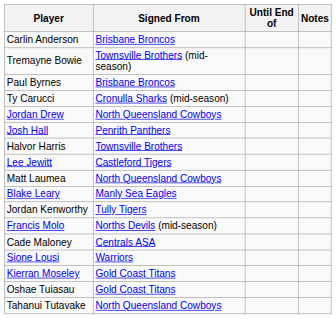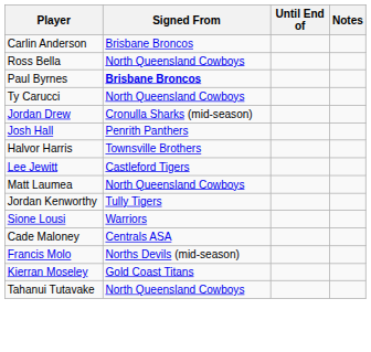 <table class="wikitable" style="font-size:90%">
 <tr style="background:#efefef;">
 <th style="width:120px;">Player</th>
 <th style="width:210px;">Signed From</th>
 <th style="width:70px;">Until End of</th>
 <th style="width:40px;">Notes</th>
 </tr>
 <tr>
 <td>Carlin Anderson</td>
 <td> <a href='#'>Brisbane Broncos</a></td>
 <td></td>
 <td></td>
 </tr>
 <tr>
-<td>Tremayne Bowie</td>
-<td> <a href='#'>Townsville Brothers</a> (mid-season)</td>
+<td>Ross Bella</td>
+<td> <a href='#'>North Queensland Cowboys</a></td>
 <td></td>
 <td></td>
 </tr>
 <tr>
 <td>Paul Byrnes</td>
-<td> <a href='#'>Brisbane Broncos</a></td>
+<td><strong> <a href='#'>Brisbane Broncos</a></strong></td>
 <td></td>
 <td></td>
 </tr>
 <tr>
 <td>Ty Carucci</td>
-<td> <a href='#'>Cronulla Sharks</a> (mid-season)</td>
+<td> <a href='#'>North Queensland Cowboys</a></td>
 <td></td>
 <td></td>
 </tr>
 <tr>
 <td><a href='#'>Jordan Drew</a></td>
-<td> <a href='#'>North Queensland Cowboys</a></td>
+<td> <a href='#'>Cronulla Sharks</a> (mid-season)</td>
 <td></td>
 <td></td>
 </tr>
 <tr>
 <td><a href='#'>Josh Hall</a></td>
 <td> <a href='#'>Penrith Panthers</a></td>
 <td></td>
 <td></td>
 </tr>
 <tr>
 <td>Halvor Harris</td>
 <td> <a href='#'>Townsville Brothers</a></td>
 <td></td>
 <td></td>
 </tr>
 <tr>
 <td><a href='#'>Lee Jewitt</a></td>
 <td> <a href='#'>Castleford Tigers</a></td>
 <td></td>
 <td></td>
 </tr>
 <tr>
 <td>Matt Laumea</td>
 <td> <a href='#'>North Queensland Cowboys</a></td>
 <td></td>
 <td></td>
 </tr>
 <tr>
-<td><a href='#'>Blake Leary</a></td>
-<td> <a href='#'>Manly Sea Eagles</a></td>
+<td>Jordan Kenworthy</td>
+<td> <a href='#'>Tully Tigers</a></td>
 <td></td>
 <td></td>
 </tr>
 <tr>
-<td>Jordan Kenworthy</td>
-<td> <a href='#'>Tully Tigers</a></td>
+<td><a href='#'>Sione Lousi</a></td>
+<td> <a href='#'>Warriors</a></td>
+<td></td>
+<td></td>
+</tr>
+<tr>
+<td>Cade Maloney</td>
+<td> <a href='#'>Centrals ASA</a></td>
 <td></td>
 <td></td>
 </tr>
 <tr>
 <td><a href='#'>Francis Molo</a></td>
 <td> <a href='#'>Norths Devils</a> (mid-season)</td>
 <td></td>
 <td></td>
 </tr>
 <tr>
-<td>Cade Maloney</td>
-<td> <a href='#'>Centrals ASA</a></td>
-<td></td>
-<td></td>
-</tr>
-<tr>
-<td><a href='#'>Sione Lousi</a></td>
-<td> <a href='#'>Warriors</a></td>
-<td></td>
-<td></td>
-</tr>
-<tr>
 <td><a href='#'>Kierran Moseley</a></td>
-<td> <a href='#'>Gold Coast Titans</a></td>
-<td></td>
-<td></td>
-</tr>
-<tr>
-<td>Oshae Tuiasau</td>
 <td> <a href='#'>Gold Coast Titans</a></td>
 <td></td>
 <td></td>
 </tr>
 <tr>
 <td>Tahanui Tutavake</td>
 <td> <a href='#'>North Queensland Cowboys</a></td>
 <td></td>
 <td></td>
 </tr>
 </table>
